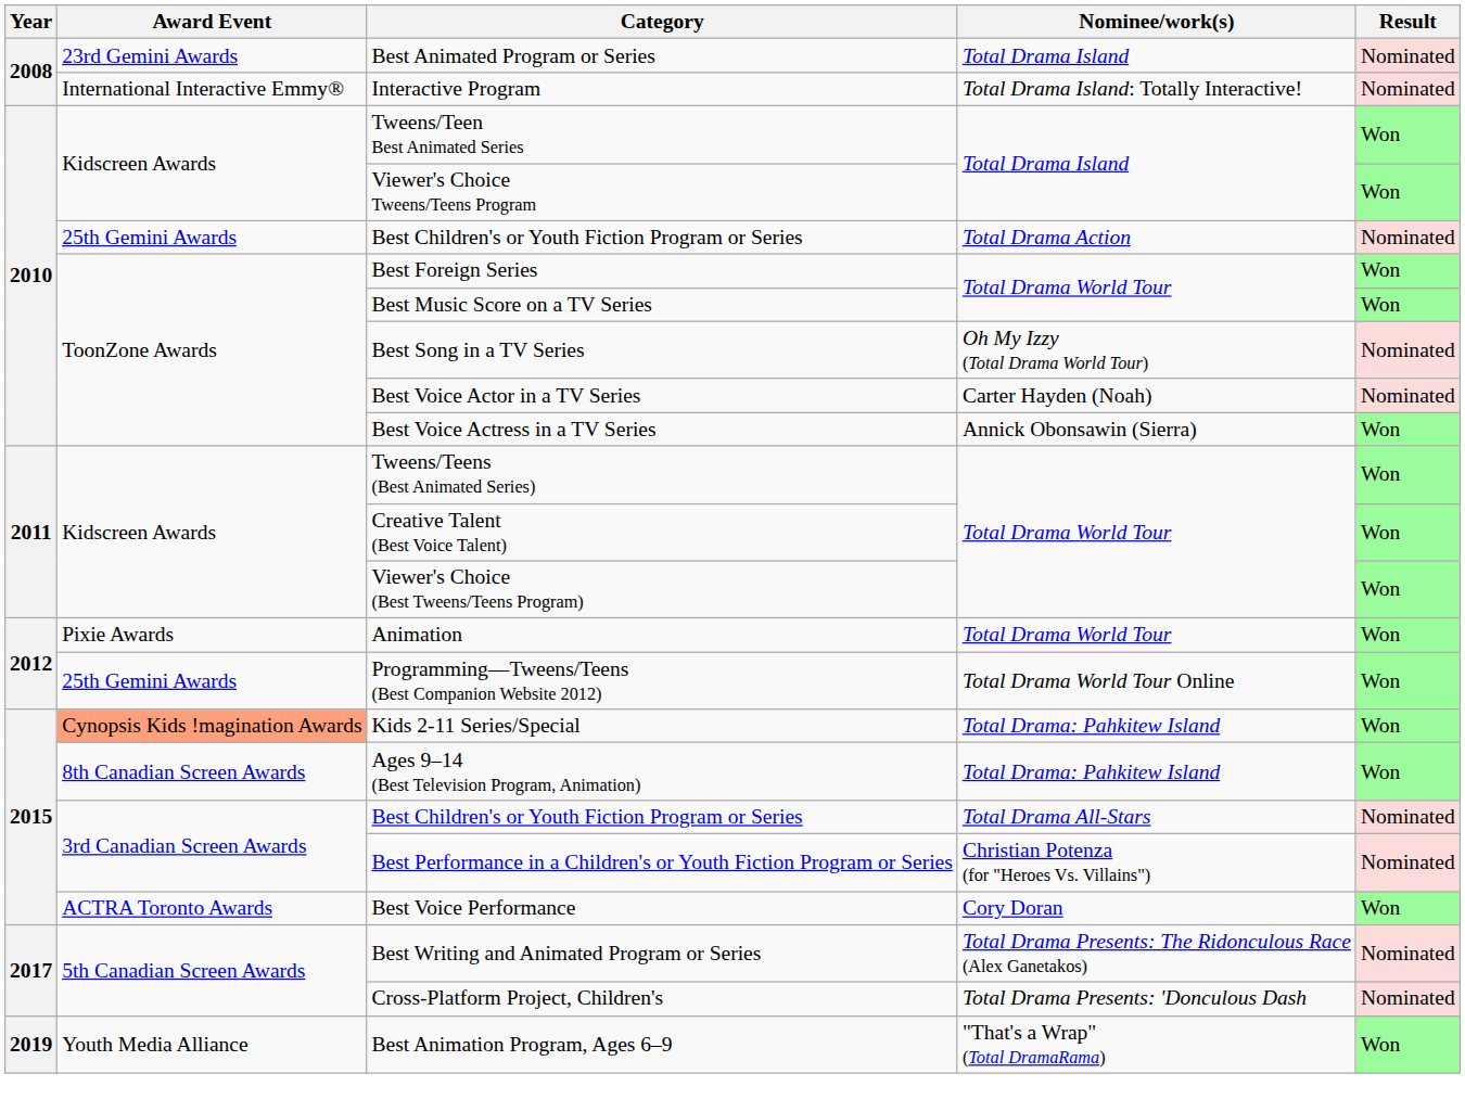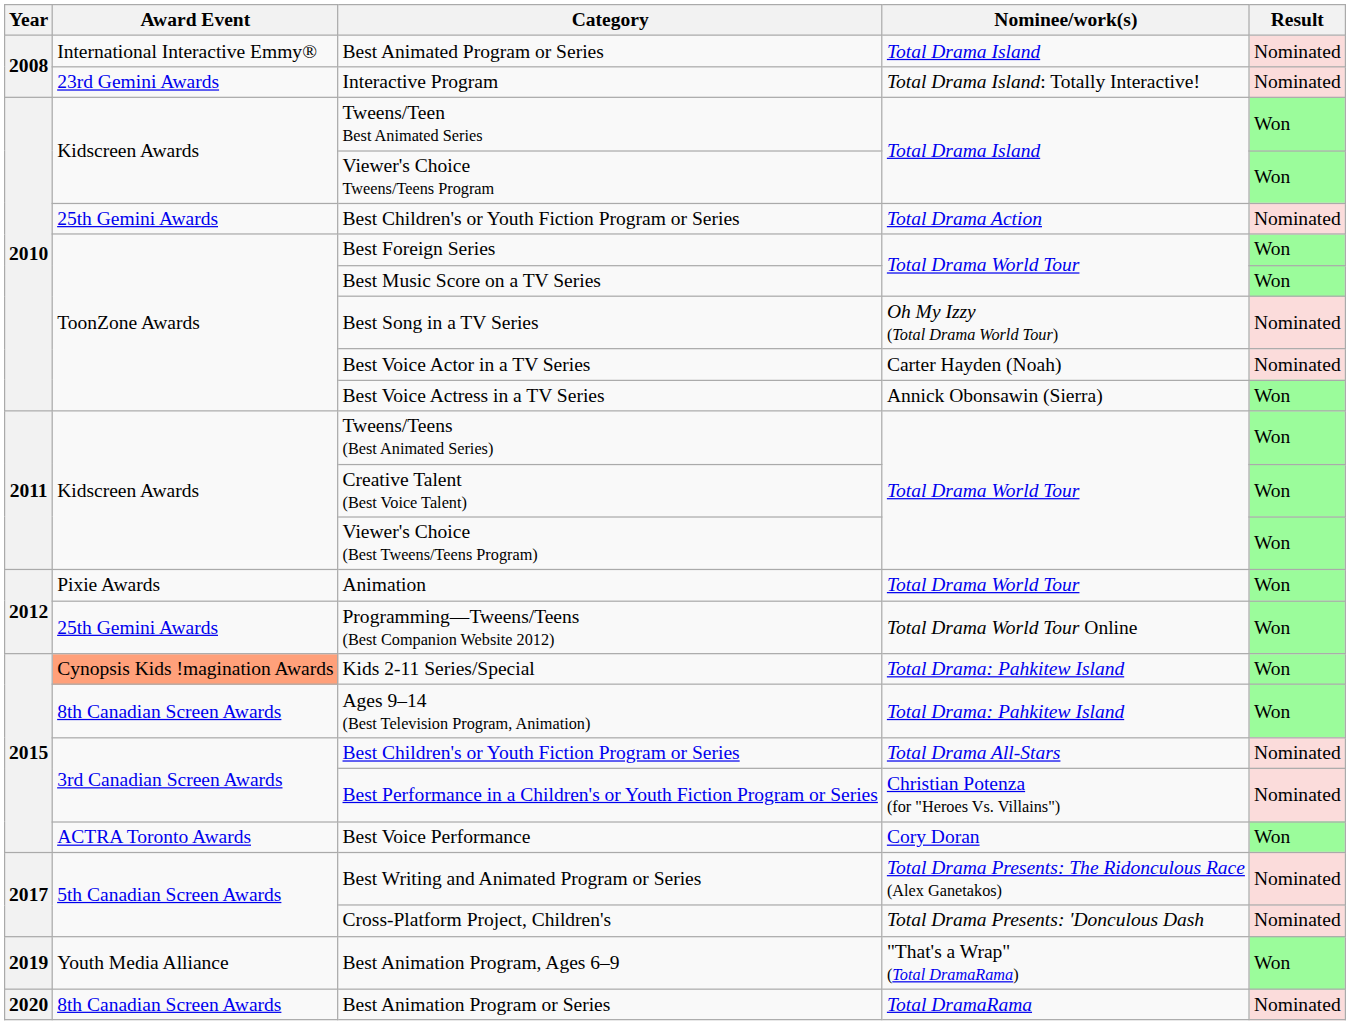 <table class="wikitable sortable plainrowheaders">
 <tr>
 <th>Year</th>
 <th>Award Event</th>
 <th>Category</th>
 <th>Nominee/work(s)</th>
 <th>Result</th>
 </tr>
 <tr>
 <th rowspan="2">2008</th>
-<td><a href='#'>23rd Gemini Awards</a></td>
+<td>International Interactive Emmy®</td>
 <td>Best Animated Program or Series</td>
 <td><em><a href='#'>Total Drama Island</a></em></td>
 <td style="background:#fbdcdb">Nominated</td>
 </tr>
 <tr>
-<td>International Interactive Emmy®</td>
+<td><a href='#'>23rd Gemini Awards</a></td>
 <td>Interactive Program</td>
 <td><em>Total Drama Island</em>: Totally Interactive!</td>
 <td style="background:#fbdcdb">Nominated</td>
 </tr>
 <tr>
 <th rowspan="8">2010</th>
 <td rowspan="2">Kidscreen Awards</td>
 <td>Tweens/Teen<br><small>Best Animated Series</small></td>
 <td rowspan="2"><em><a href='#'>Total Drama Island</a></em></td>
 <td style="background:#9bfc9b">Won</td>
 </tr>
 <tr>
 <td>Viewer's Choice<br><small>Tweens/Teens Program</small></td>
 <td style="background:#9bfc9b">Won</td>
 </tr>
 <tr>
 <td><a href='#'>25th Gemini Awards</a></td>
 <td>Best Children's or Youth Fiction Program or Series</td>
 <td><em><a href='#'>Total Drama Action</a></em></td>
 <td style="background:#fbdcdb">Nominated</td>
 </tr>
 <tr>
 <td rowspan="5">ToonZone Awards</td>
 <td>Best Foreign Series</td>
 <td rowspan="2"><em><a href='#'>Total Drama World Tour</a></em></td>
 <td style="background:#9bfc9b">Won</td>
 </tr>
 <tr>
 <td>Best Music Score on a TV Series</td>
 <td style="background:#9bfc9b">Won</td>
 </tr>
 <tr>
 <td>Best Song in a TV Series</td>
 <td><em>Oh My Izzy</em><br><small>(<em>Total Drama World Tour</em>)</small></td>
 <td style="background:#fbdcdb">Nominated</td>
 </tr>
 <tr>
 <td>Best Voice Actor in a TV Series</td>
 <td>Carter Hayden (Noah)</td>
 <td style="background:#fbdcdb">Nominated</td>
 </tr>
 <tr>
 <td>Best Voice Actress in a TV Series</td>
 <td>Annick Obonsawin (Sierra)</td>
 <td style="background:#9bfc9b">Won</td>
 </tr>
 <tr>
 <th rowspan="3">2011</th>
 <td rowspan="3">Kidscreen Awards</td>
 <td>Tweens/Teens<br><small>(Best Animated Series)</small></td>
 <td rowspan="3"><em><a href='#'>Total Drama World Tour</a></em></td>
 <td style="background:#9bfc9b">Won</td>
 </tr>
 <tr>
 <td>Creative Talent<br><small>(Best Voice Talent)</small></td>
 <td style="background:#9bfc9b">Won</td>
 </tr>
 <tr>
 <td>Viewer's Choice<br><small>(Best Tweens/Teens Program)</small></td>
 <td style="background:#9bfc9b">Won</td>
 </tr>
 <tr>
 <th rowspan="2">2012</th>
 <td>Pixie Awards</td>
 <td>Animation</td>
 <td><em><a href='#'>Total Drama World Tour</a></em></td>
 <td style="background:#9bfc9b">Won</td>
 </tr>
 <tr>
 <td><a href='#'>25th Gemini Awards</a></td>
 <td>Programming—Tweens/Teens<br><small>(Best Companion Website 2012)</small></td>
 <td><em>Total Drama World Tour</em> Online</td>
 <td style="background:#9bfc9b">Won</td>
 </tr>
 <tr>
 <th rowspan="5">2015</th>
 <td style="background: lightsalmon;">Cynopsis Kids !magination Awards</td>
 <td>Kids 2-11 Series/Special</td>
 <td><em><a href='#'>Total Drama: Pahkitew Island</a></em></td>
 <td style="background:#9bfc9b">Won</td>
 </tr>
 <tr>
 <td><a href='#'>8th Canadian Screen Awards</a></td>
 <td>Ages 9–14<br><small>(Best Television Program, Animation)</small></td>
 <td><em><a href='#'>Total Drama: Pahkitew Island</a></em></td>
 <td style="background:#9bfc9b">Won</td>
 </tr>
 <tr>
 <td rowspan="2"><a href='#'>3rd Canadian Screen Awards</a></td>
 <td><a href='#'>Best Children's or Youth Fiction Program or Series</a></td>
 <td><em><a href='#'>Total Drama All-Stars</a></em></td>
 <td style="background:#fbdcdb">Nominated</td>
 </tr>
 <tr>
 <td><a href='#'>Best Performance in a Children's or Youth Fiction Program or Series</a></td>
 <td><a href='#'>Christian Potenza</a><br><small>(for "Heroes Vs. Villains")</small></td>
 <td style="background:#fbdcdb">Nominated</td>
 </tr>
 <tr>
 <td><a href='#'>ACTRA Toronto Awards</a></td>
 <td>Best Voice Performance</td>
 <td><a href='#'>Cory Doran</a></td>
 <td style="background:#9bfc9b">Won</td>
 </tr>
 <tr>
 <th rowspan="2">2017</th>
 <td rowspan="2"><a href='#'>5th Canadian Screen Awards</a></td>
 <td>Best Writing and Animated Program or Series</td>
 <td><em><a href='#'>Total Drama Presents: The Ridonculous Race</a></em><br><small>(Alex Ganetakos)</small></td>
 <td style="background:#fbdcdb">Nominated</td>
 </tr>
 <tr>
 <td>Cross-Platform Project, Children's</td>
 <td><em>Total Drama Presents: 'Donculous Dash</em></td>
 <td style="background:#fbdcdb">Nominated</td>
 </tr>
 <tr>
 <th>2019</th>
 <td>Youth Media Alliance</td>
 <td>Best Animation Program, Ages 6–9</td>
 <td>"That's a Wrap"<br><small>(<em><a href='#'>Total DramaRama</a></em>)</small></td>
 <td style="background:#9bfc9b">Won</td>
 </tr>
+<tr>
+<th>2020</th>
+<td><a href='#'>8th Canadian Screen Awards</a></td>
+<td>Best Animation Program or Series</td>
+<td><em><a href='#'>Total DramaRama</a></em></td>
+<td style="background:#fbdcdb">Nominated</td>
+</tr>
 </table>
